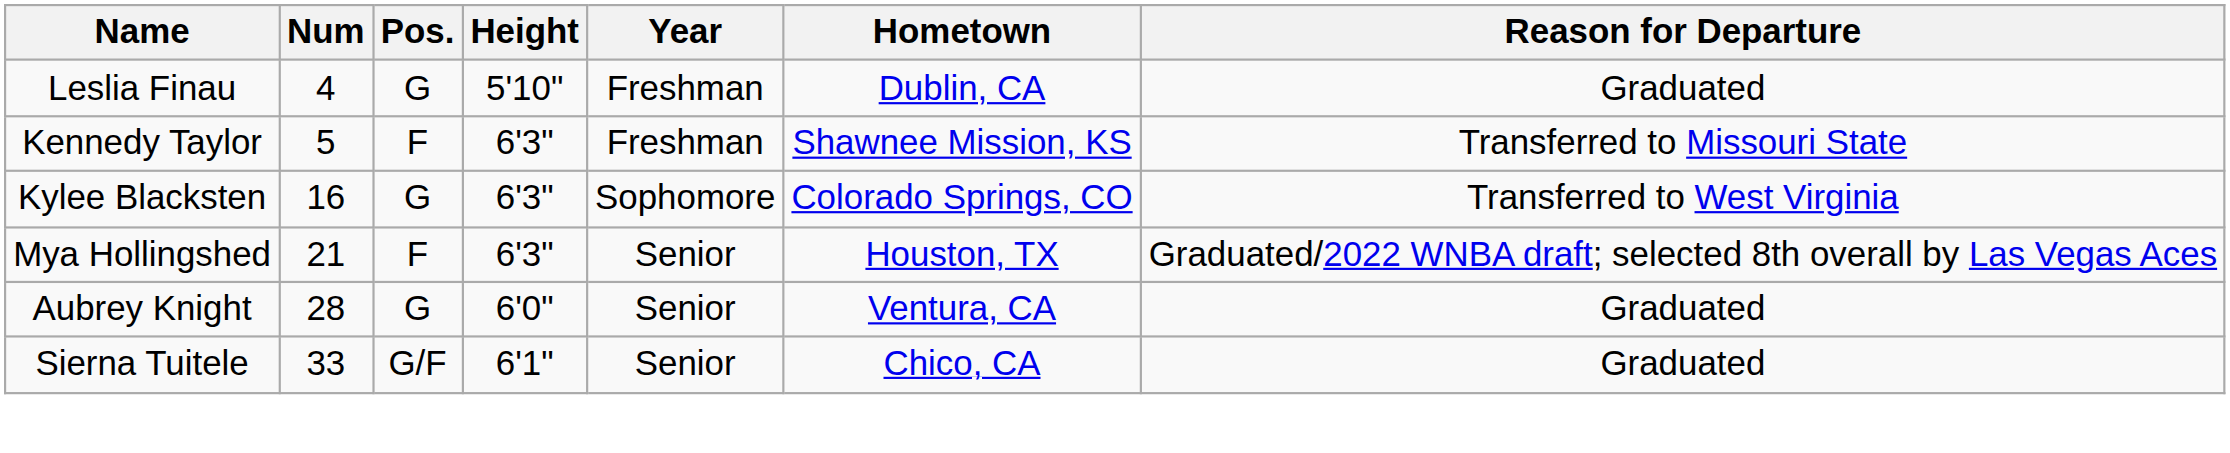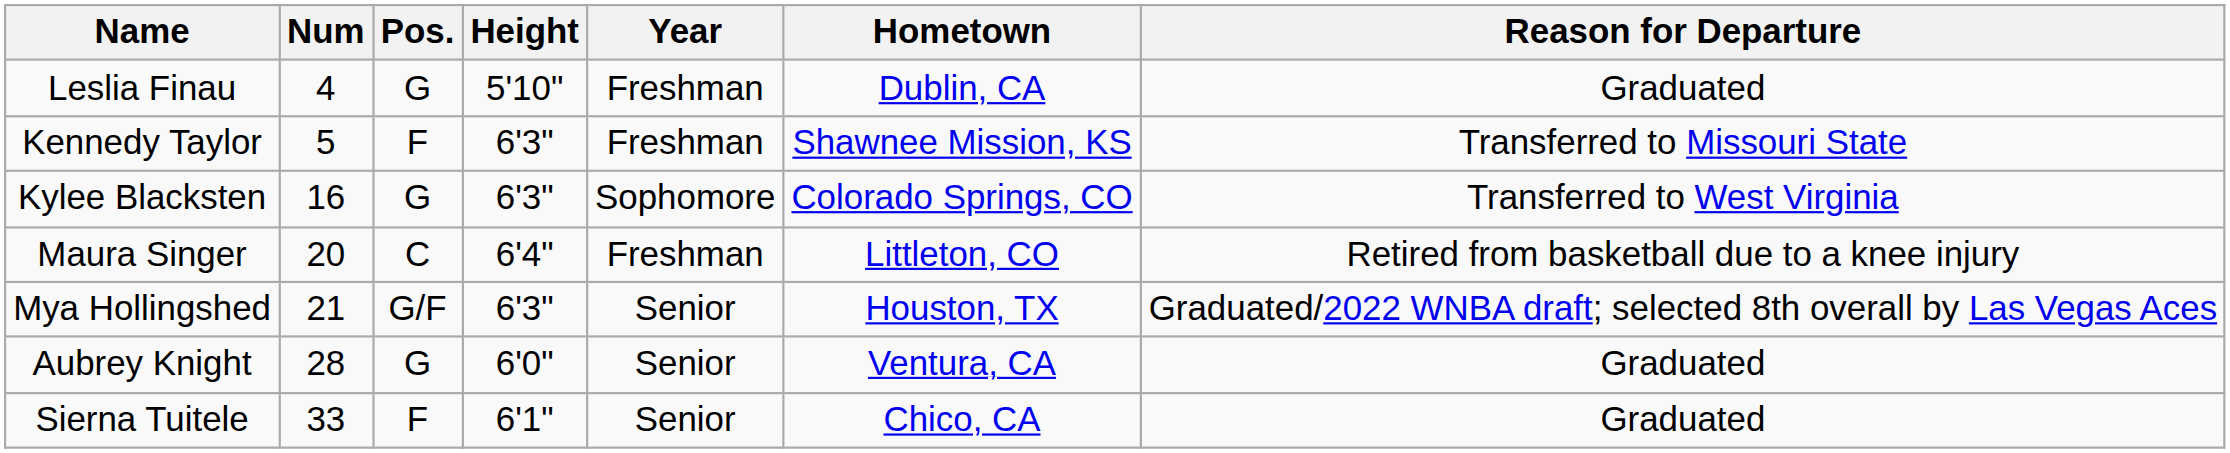 <table class="wikitable sortable sortable" style="text-align: center">
 <tr align=center>
 <th style=>Name</th>
 <th style=>Num</th>
 <th style=>Pos.</th>
 <th style=>Height</th>
 <th style=>Year</th>
 <th style=>Hometown</th>
 <th style=>Reason for Departure</th>
 </tr>
 <tr>
 <td>Leslia Finau</td>
 <td>4</td>
 <td>G</td>
 <td>5'10"</td>
 <td> Freshman</td>
 <td><a href='#'>Dublin, CA</a></td>
 <td>Graduated</td>
 </tr>
 <tr>
 <td>Kennedy Taylor</td>
 <td>5</td>
 <td>F</td>
 <td>6'3"</td>
 <td>Freshman</td>
 <td><a href='#'>Shawnee Mission, KS</a></td>
 <td>Transferred to <a href='#'>Missouri State</a></td>
 </tr>
 <tr>
 <td>Kylee Blacksten</td>
 <td>16</td>
 <td>G</td>
 <td>6'3"</td>
 <td>Sophomore</td>
 <td><a href='#'>Colorado Springs, CO</a></td>
 <td>Transferred to <a href='#'>West Virginia</a></td>
 </tr>
 <tr>
+<td>Maura Singer</td>
+<td>20</td>
+<td>C</td>
+<td>6'4"</td>
+<td> Freshman</td>
+<td><a href='#'>Littleton, CO</a></td>
+<td>Retired from basketball due to a knee injury</td>
+</tr>
+<tr>
 <td>Mya Hollingshed</td>
 <td>21</td>
-<td>F</td>
+<td>G/F</td>
 <td>6'3"</td>
 <td>Senior</td>
 <td><a href='#'>Houston, TX</a></td>
 <td>Graduated/<a href='#'>2022 WNBA draft</a>; selected 8th overall by <a href='#'>Las Vegas Aces</a></td>
 </tr>
 <tr>
 <td>Aubrey Knight</td>
 <td>28</td>
 <td>G</td>
 <td>6'0"</td>
 <td>Senior</td>
 <td><a href='#'>Ventura, CA</a></td>
 <td>Graduated</td>
 </tr>
 <tr>
 <td>Sierna Tuitele</td>
 <td>33</td>
-<td>G/F</td>
+<td>F</td>
 <td>6'1"</td>
 <td>Senior</td>
 <td><a href='#'>Chico, CA</a></td>
 <td>Graduated</td>
 </tr>
 </table>
